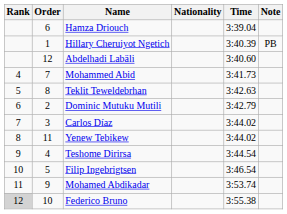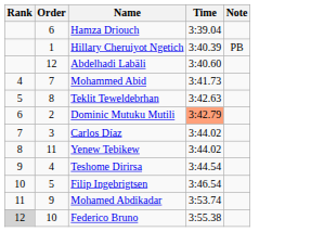 <table class="wikitable sortable" style="text-align:center">
 <tr>
 <th>Rank</th>
 <th>Order</th>
 <th>Name</th>
-<th>Nationality</th>
 <th>Time</th>
 <th>Note</th>
 </tr>
 <tr>
 <td></td>
 <td>6</td>
 <td align=left><a href='#'>Hamza Driouch</a></td>
-<td align=left></td>
 <td>3:39.04</td>
 <td></td>
 </tr>
 <tr>
 <td></td>
 <td>1</td>
 <td align=left><a href='#'>Hillary Cheruiyot Ngetich</a></td>
-<td align=left></td>
 <td>3:40.39</td>
 <td>PB</td>
 </tr>
 <tr>
 <td></td>
 <td>12</td>
 <td align=left><a href='#'>Abdelhadi Labäli</a></td>
-<td align=left></td>
 <td>3:40.60</td>
 <td></td>
 </tr>
 <tr>
 <td>4</td>
 <td>7</td>
 <td align=left><a href='#'>Mohammed Abid</a></td>
-<td align=left></td>
 <td>3:41.73</td>
 <td></td>
 </tr>
 <tr>
 <td>5</td>
 <td>8</td>
 <td align=left><a href='#'>Teklit Teweldebrhan</a></td>
-<td align=left></td>
 <td>3:42.63</td>
 <td></td>
 </tr>
 <tr>
 <td>6</td>
 <td>2</td>
 <td align=left><a href='#'>Dominic Mutuku Mutili</a></td>
-<td align=left></td>
-<td>3:42.79</td>
+<td style="background: lightsalmon;">3:42.79</td>
 <td></td>
 </tr>
 <tr>
 <td>7</td>
 <td>3</td>
 <td align=left><a href='#'>Carlos Díaz</a></td>
-<td align=left></td>
 <td>3:44.02</td>
 <td></td>
 </tr>
 <tr>
 <td>8</td>
 <td>11</td>
 <td align=left><a href='#'>Yenew Tebikew</a></td>
-<td align=left></td>
 <td>3:44.02</td>
 <td></td>
 </tr>
 <tr>
 <td>9</td>
 <td>4</td>
 <td align=left><a href='#'>Teshome Dirirsa</a></td>
-<td align=left></td>
 <td>3:44.54</td>
 <td></td>
 </tr>
 <tr>
 <td>10</td>
 <td>5</td>
 <td align=left><a href='#'>Filip Ingebrigtsen</a></td>
-<td align=left></td>
 <td>3:46.54</td>
 <td></td>
 </tr>
 <tr>
 <td>11</td>
 <td>9</td>
 <td align=left><a href='#'>Mohamed Abdikadar</a></td>
-<td align=left></td>
 <td>3:53.74</td>
 <td></td>
 </tr>
 <tr>
 <td style="background: lightgrey;">12</td>
 <td>10</td>
 <td align=left><a href='#'>Federico Bruno</a></td>
-<td align=left></td>
 <td>3:55.38</td>
 <td></td>
 </tr>
 </table>
